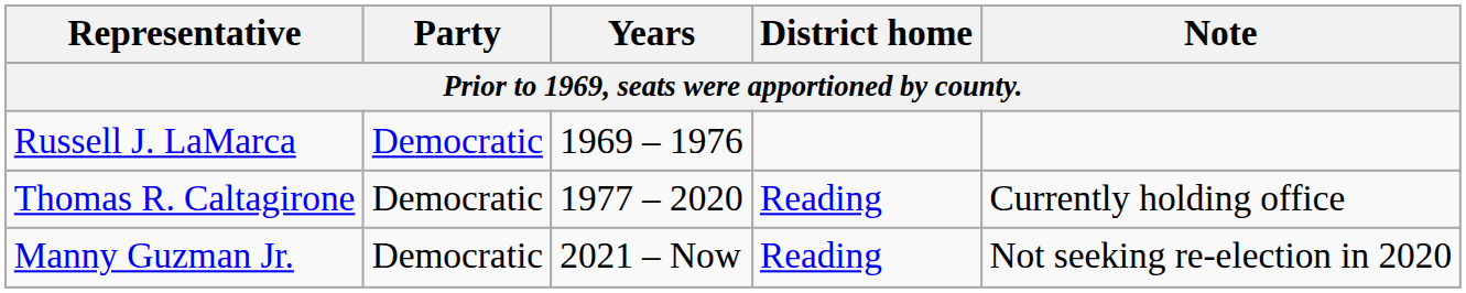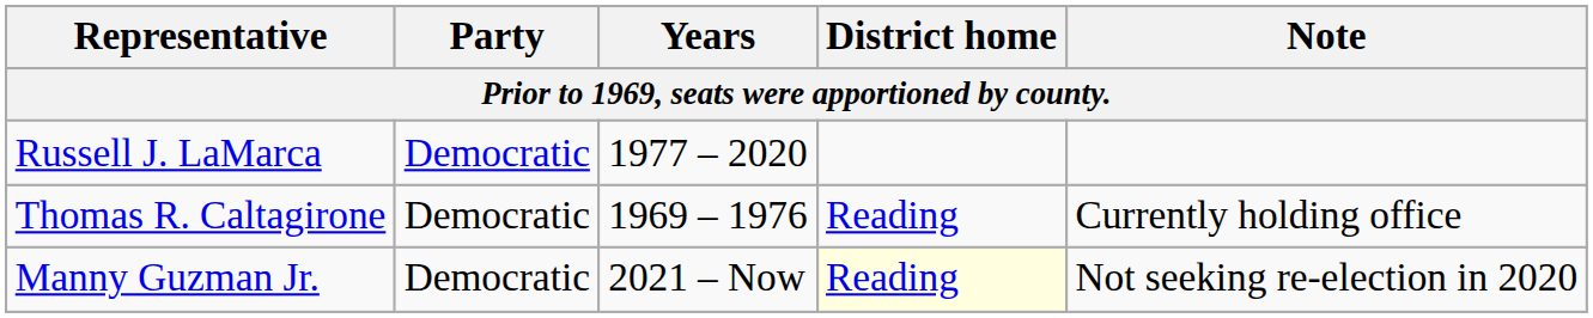 <table class=wikitable>
 <tr valign=bottom>
 <th>Representative</th>
 <th>Party</th>
 <th>Years</th>
 <th>District home</th>
 <th>Note</th>
 </tr>
 <tr>
 <th colspan=5 style="font-size: 80%;"><em>Prior to 1969, seats were apportioned by county.</em></th>
 </tr>
 <tr>
 <td><a href='#'>Russell J. LaMarca</a></td>
 <td><a href='#'>Democratic</a></td>
-<td>1969 – 1976</td>
+<td>1977 – 2020</td>
 <td></td>
 <td></td>
 </tr>
 <tr>
 <td><a href='#'>Thomas R. Caltagirone</a></td>
 <td>Democratic</td>
-<td>1977 – 2020</td>
+<td>1969 – 1976</td>
 <td><a href='#'>Reading</a></td>
 <td>Currently holding office</td>
 </tr>
 <tr>
 <td><a href='#'>Manny Guzman Jr.</a></td>
 <td>Democratic</td>
 <td>2021  – Now</td>
-<td><a href='#'>Reading</a></td>
+<td style="background: lightyellow;"><a href='#'>Reading</a></td>
 <td>Not seeking re-election in 2020</td>
 </tr>
 </table>
